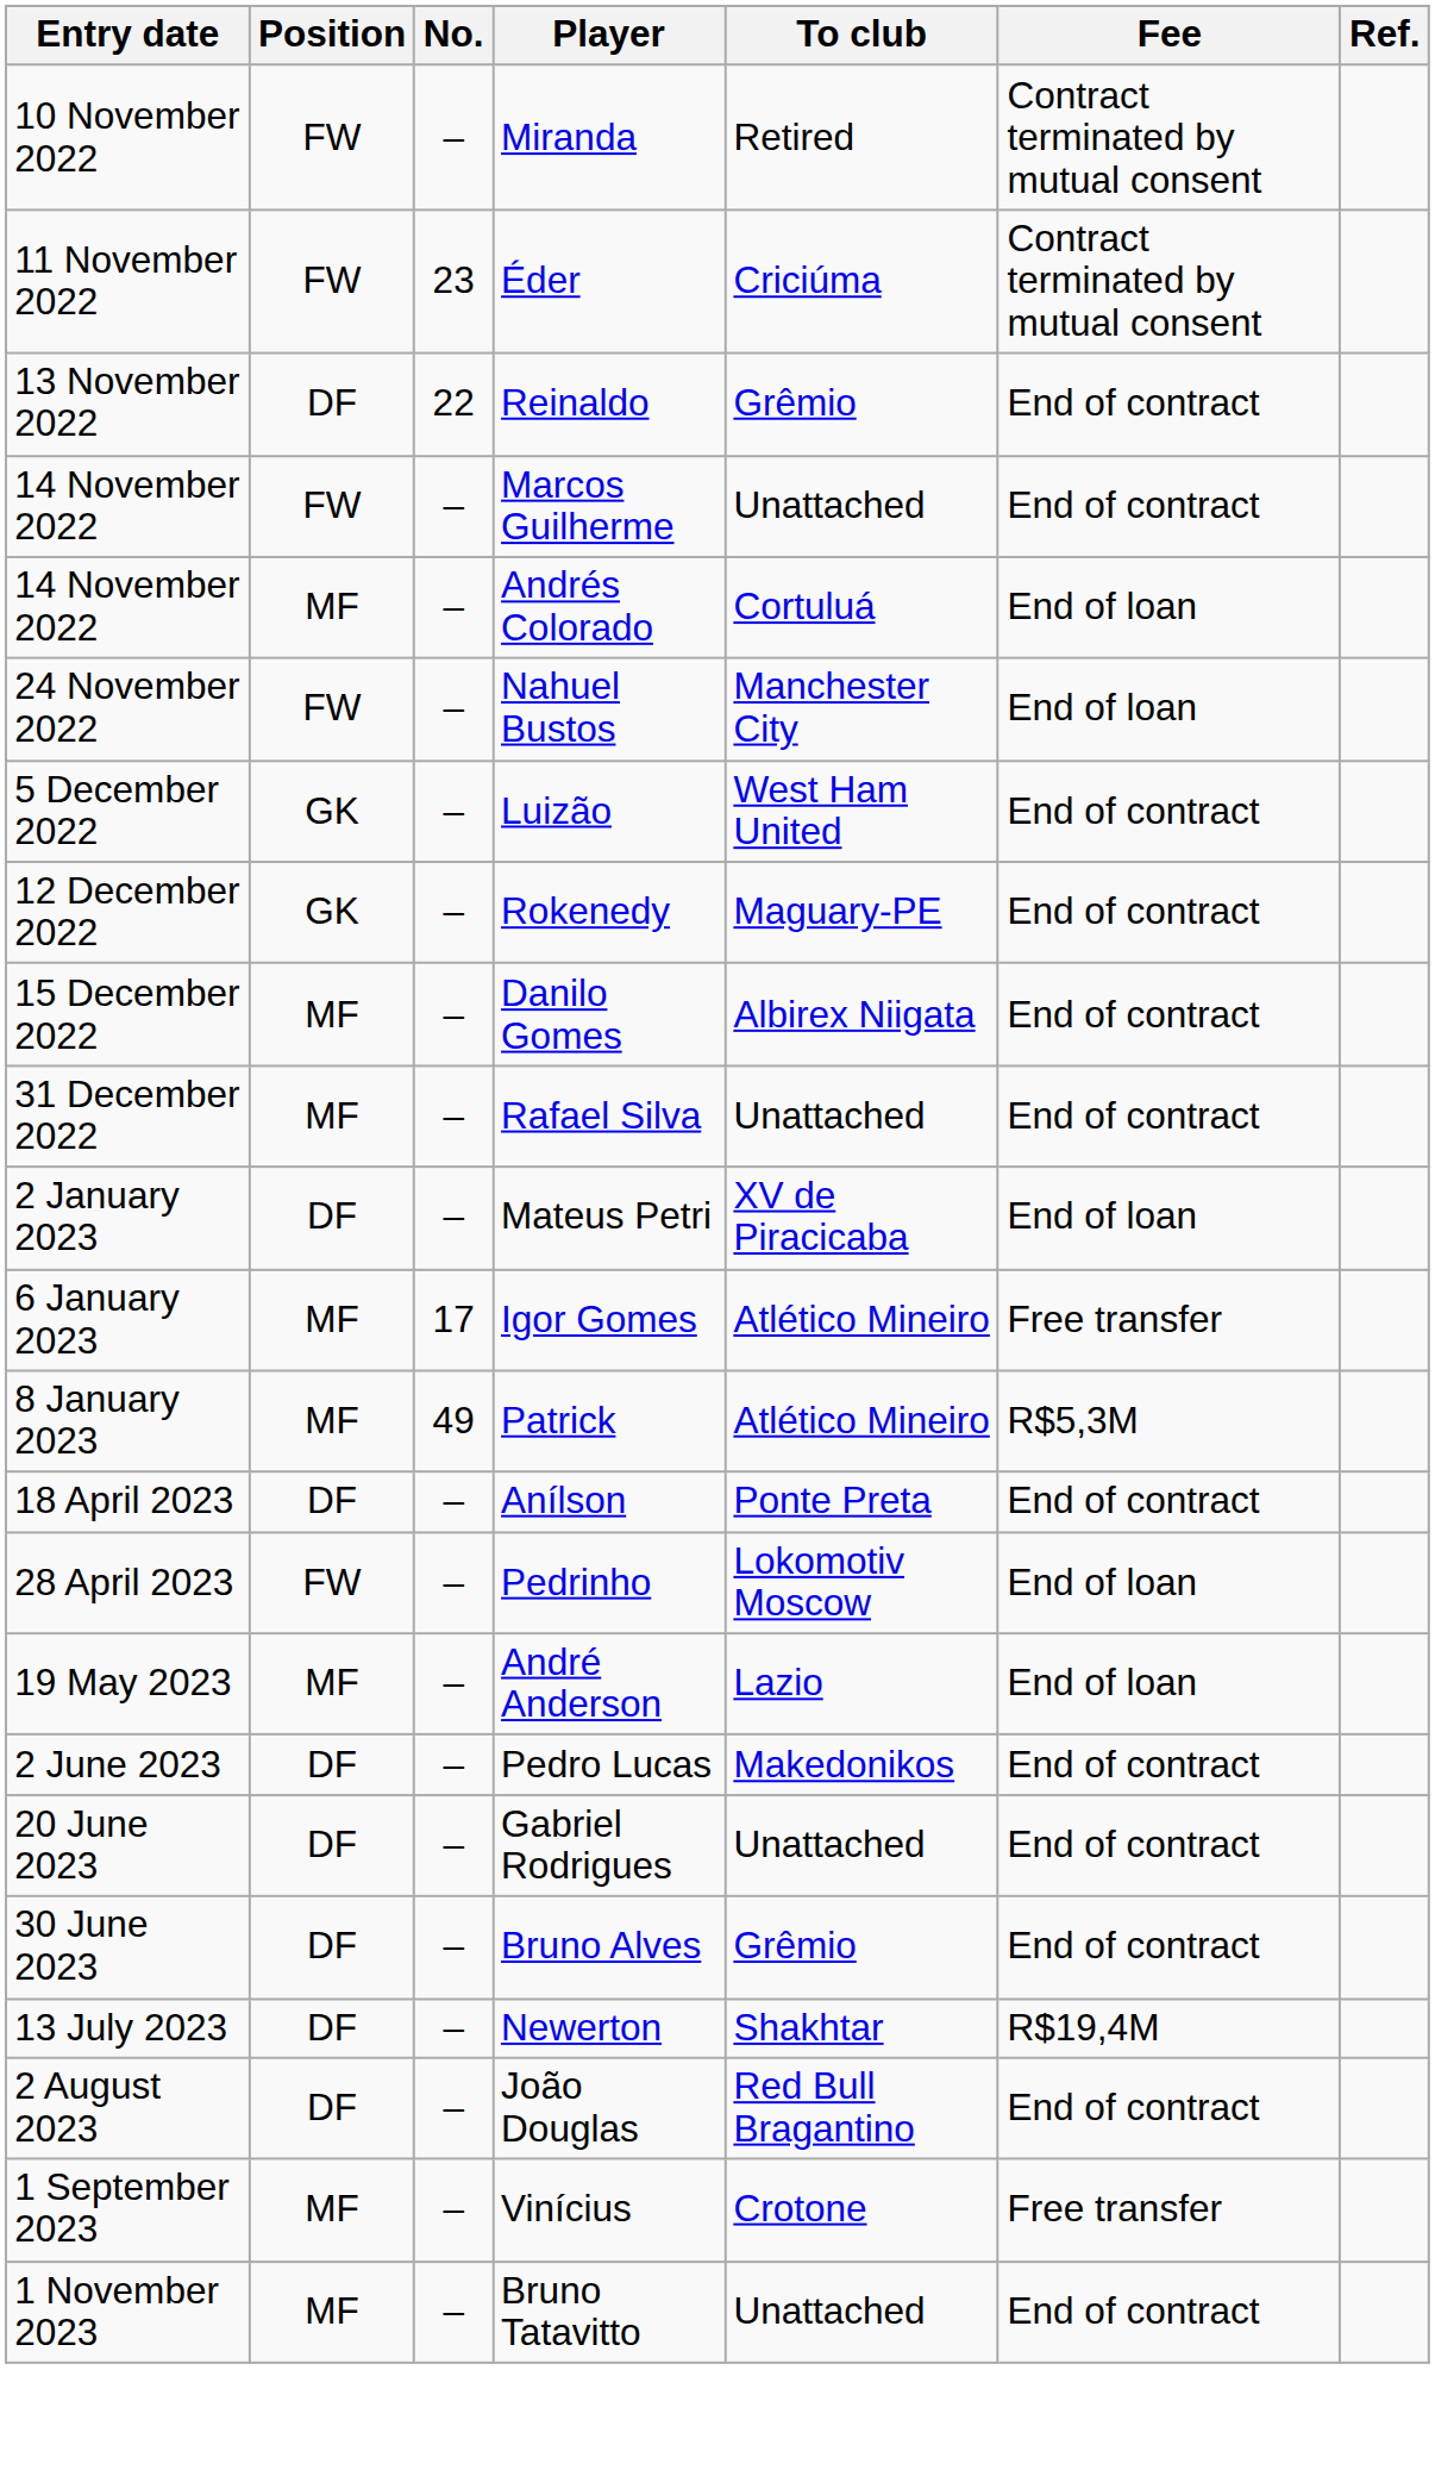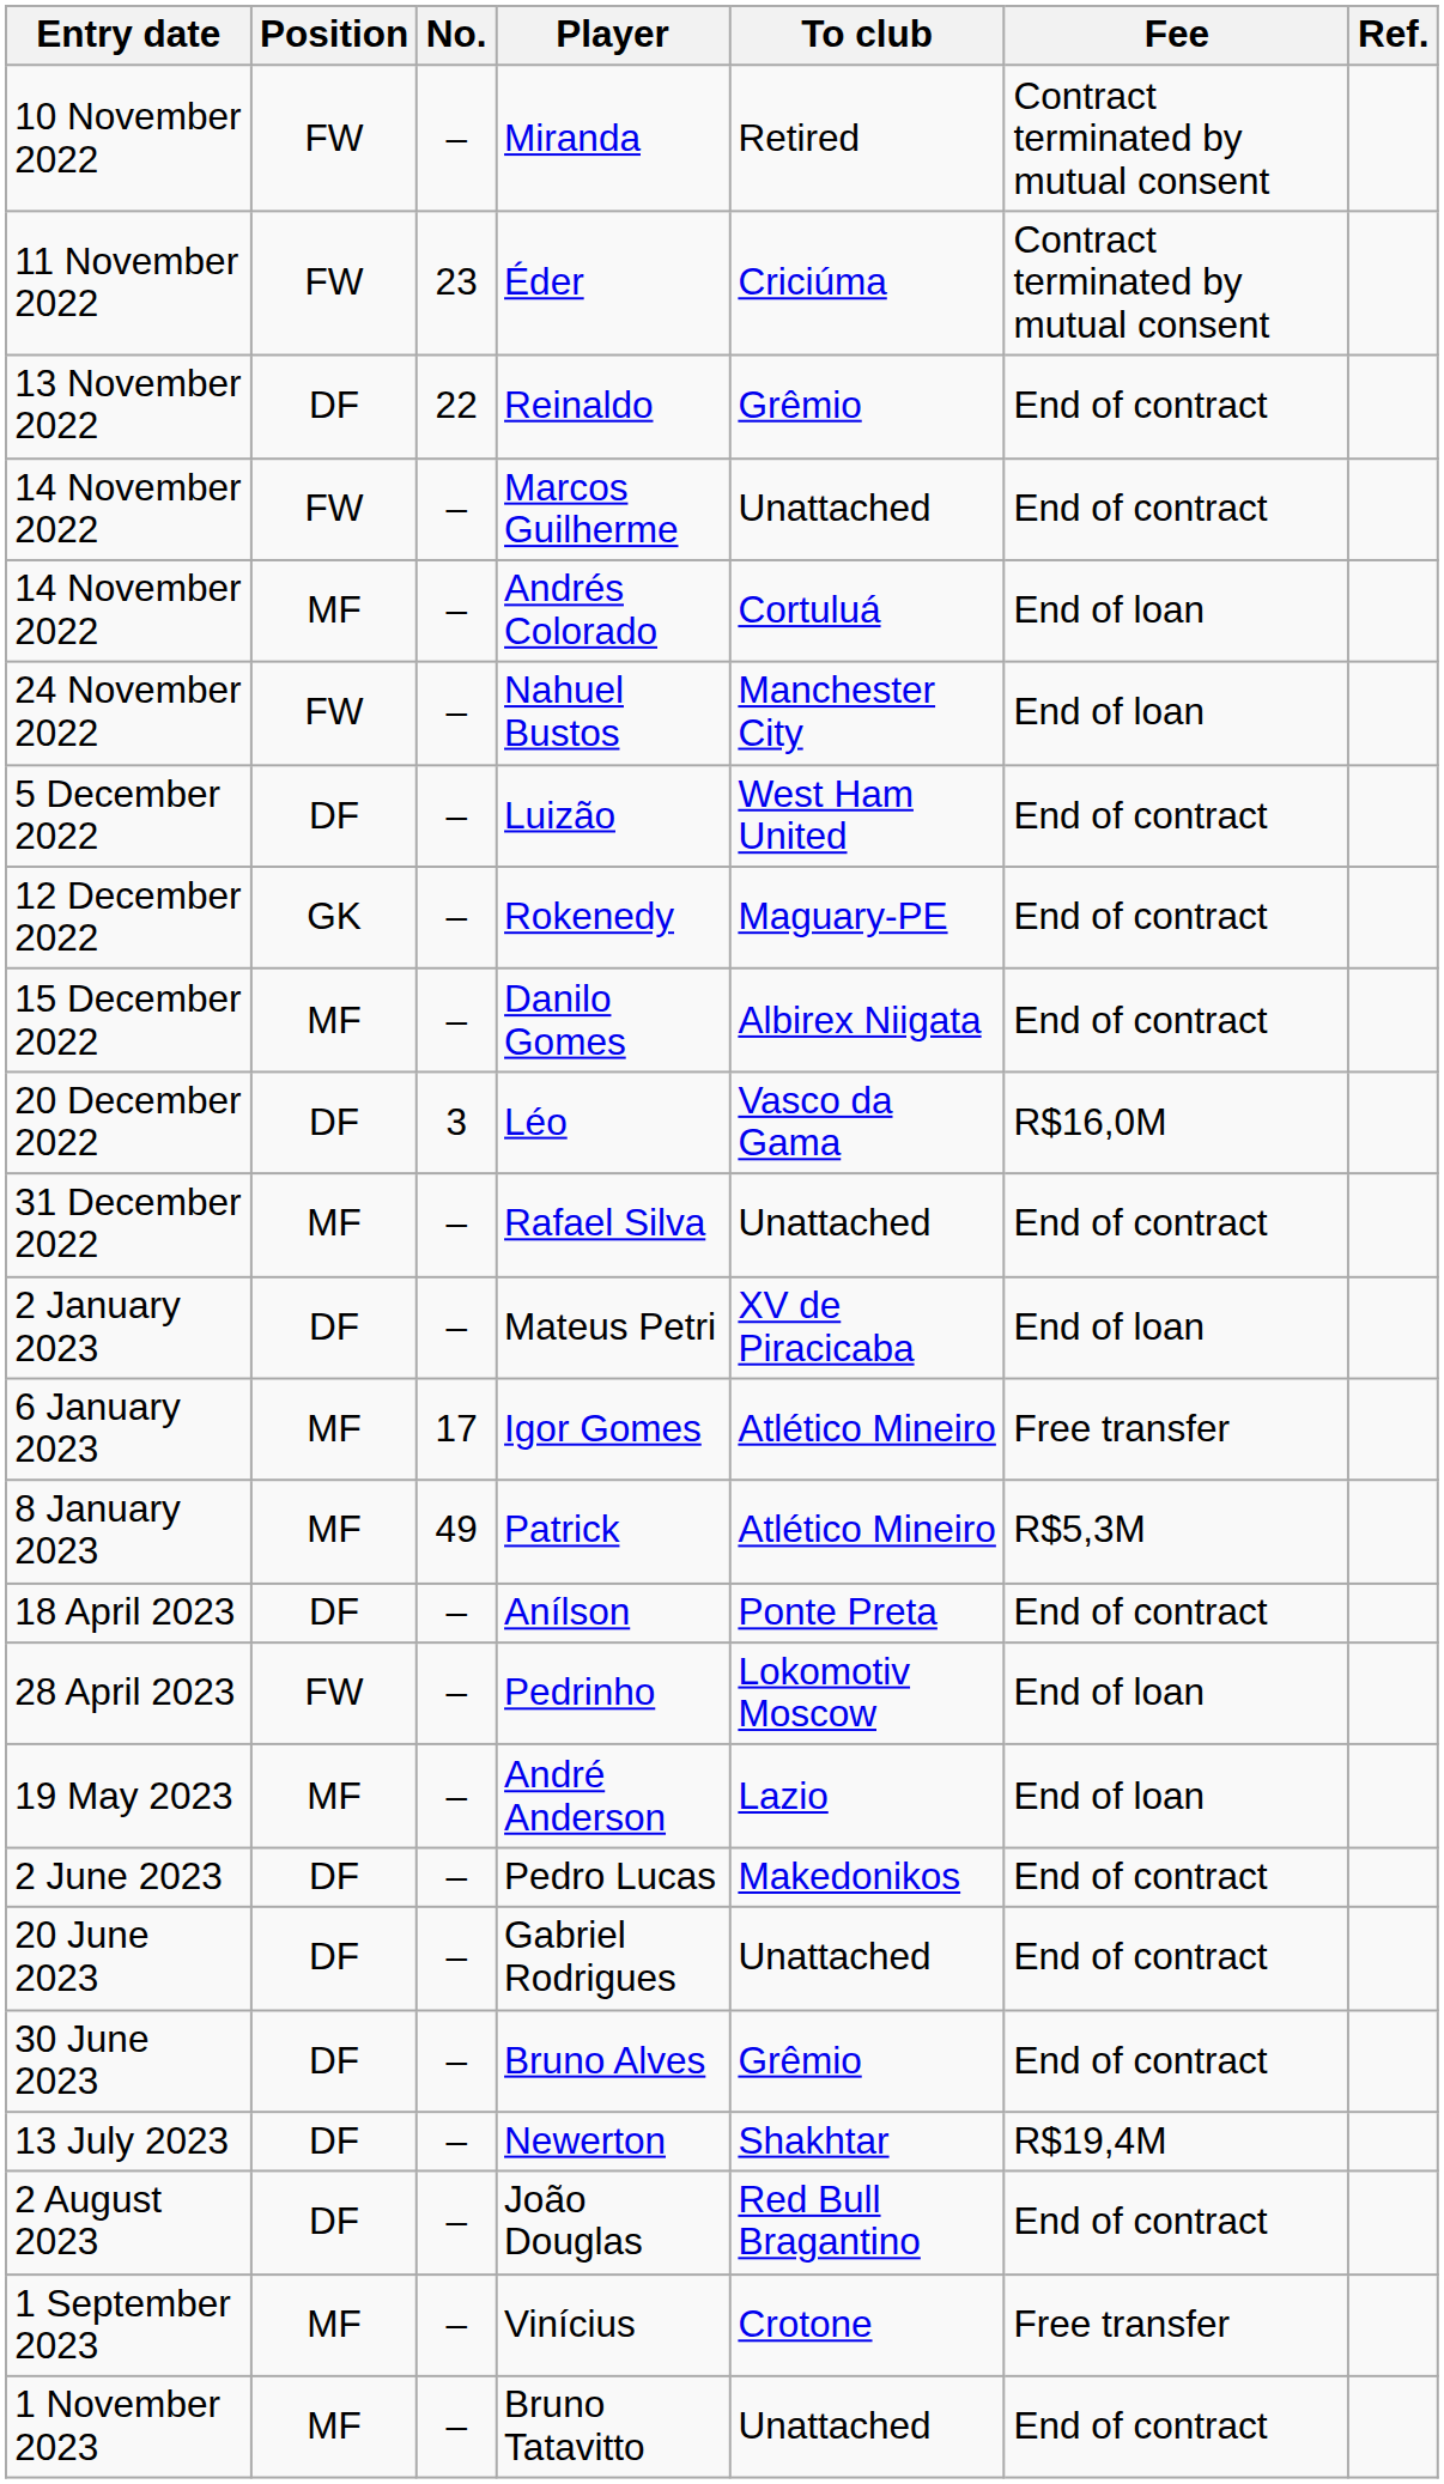 <table class="wikitable sortable">
 <tr>
 <th><strong>Entry date</strong></th>
 <th><strong>Position</strong></th>
 <th><strong>No.</strong></th>
 <th><strong>Player</strong></th>
 <th><strong>To club</strong></th>
 <th><strong>Fee</strong></th>
 <th><strong>Ref.</strong></th>
 </tr>
 <tr>
 <td>10 November 2022</td>
 <td style="text-align:center;">FW</td>
 <td style="text-align:center;">–</td>
 <td style="text-align:left;"> <a href='#'>Miranda</a></td>
 <td style="text-align:left;">Retired</td>
 <td>Contract terminated by mutual consent</td>
 <td></td>
 </tr>
 <tr>
 <td>11 November 2022</td>
 <td style="text-align:center;">FW</td>
 <td style="text-align:center;">23</td>
 <td style="text-align:left;"> <a href='#'>Éder</a></td>
 <td style="text-align:left;"> <a href='#'>Criciúma</a></td>
 <td>Contract terminated by mutual consent</td>
 <td></td>
 </tr>
 <tr>
 <td>13 November 2022</td>
 <td style="text-align:center;">DF</td>
 <td style="text-align:center;">22</td>
 <td style="text-align:left;"> <a href='#'>Reinaldo</a></td>
 <td style="text-align:left;"> <a href='#'>Grêmio</a></td>
 <td>End of contract</td>
 <td></td>
 </tr>
 <tr>
 <td>14 November 2022</td>
 <td style="text-align:center;">FW</td>
 <td style="text-align:center;">–</td>
 <td style="text-align:left;"> <a href='#'>Marcos Guilherme</a></td>
 <td style="text-align:left;">Unattached</td>
 <td>End of contract</td>
 <td></td>
 </tr>
 <tr>
 <td>14 November 2022</td>
 <td style="text-align:center;">MF</td>
 <td style="text-align:center;">–</td>
 <td style="text-align:left;"> <a href='#'>Andrés Colorado</a></td>
 <td style="text-align:left;"> <a href='#'>Cortuluá</a></td>
 <td>End of loan</td>
 <td></td>
 </tr>
 <tr>
 <td>24 November 2022</td>
 <td style="text-align:center;">FW</td>
 <td style="text-align:center;">–</td>
 <td style="text-align:left;"> <a href='#'>Nahuel Bustos</a></td>
 <td style="text-align:left;"> <a href='#'>Manchester City</a></td>
 <td>End of loan</td>
 <td></td>
 </tr>
 <tr>
 <td>5 December 2022</td>
-<td style="text-align:center;">GK</td>
+<td style="text-align:center;">DF</td>
 <td style="text-align:center;">–</td>
 <td style="text-align:left;"> <a href='#'>Luizão</a></td>
 <td style="text-align:left;"> <a href='#'>West Ham United</a></td>
 <td>End of contract</td>
 <td></td>
 </tr>
 <tr>
 <td>12 December 2022</td>
 <td style="text-align:center;">GK</td>
 <td style="text-align:center;">–</td>
 <td style="text-align:left;"> <a href='#'>Rokenedy</a></td>
 <td style="text-align:left;"> <a href='#'>Maguary-PE</a></td>
 <td>End of contract</td>
 <td></td>
 </tr>
 <tr>
 <td>15 December 2022</td>
 <td style="text-align:center;">MF</td>
 <td style="text-align:center;">–</td>
 <td style="text-align:left;"> <a href='#'>Danilo Gomes</a></td>
 <td style="text-align:left;"> <a href='#'>Albirex Niigata</a></td>
 <td>End of contract</td>
+<td></td>
+</tr>
+<tr>
+<td>20 December 2022</td>
+<td style="text-align:center;">DF</td>
+<td style="text-align:center;">3</td>
+<td style="text-align:left;"> <a href='#'>Léo</a></td>
+<td style="text-align:left;"> <a href='#'>Vasco da Gama</a></td>
+<td>R$16,0M</td>
 <td></td>
 </tr>
 <tr>
 <td>31 December 2022</td>
 <td style="text-align:center;">MF</td>
 <td style="text-align:center;">–</td>
 <td style="text-align:left;"> <a href='#'>Rafael Silva</a></td>
 <td style="text-align:left;">Unattached</td>
 <td>End of contract</td>
 <td></td>
 </tr>
 <tr>
 <td>2 January 2023</td>
 <td style="text-align:center;">DF</td>
 <td style="text-align:center;">–</td>
 <td style="text-align:left;"> Mateus Petri</td>
 <td style="text-align:left;"> <a href='#'>XV de Piracicaba</a></td>
 <td>End of loan</td>
 <td></td>
 </tr>
 <tr>
 <td>6 January 2023</td>
 <td style="text-align:center;">MF</td>
 <td style="text-align:center;">17</td>
 <td style="text-align:left;"> <a href='#'>Igor Gomes</a></td>
 <td style="text-align:left;"> <a href='#'>Atlético Mineiro</a></td>
 <td> Free transfer</td>
 <td></td>
 </tr>
 <tr>
 <td>8 January 2023</td>
 <td style="text-align:center;">MF</td>
 <td style="text-align:center;">49</td>
 <td style="text-align:left;"> <a href='#'>Patrick</a></td>
 <td style="text-align:left;"> <a href='#'>Atlético Mineiro</a></td>
 <td> R$5,3M</td>
 <td></td>
 </tr>
 <tr>
 <td>18 April 2023</td>
 <td style="text-align:center;">DF</td>
 <td style="text-align:center;">–</td>
 <td style="text-align:left;"> <a href='#'>Anílson</a></td>
 <td style="text-align:left;"> <a href='#'>Ponte Preta</a></td>
 <td>End of contract</td>
 <td></td>
 </tr>
 <tr>
 <td>28 April 2023</td>
 <td style="text-align:center;">FW</td>
 <td style="text-align:center;">–</td>
 <td style="text-align:left;"> <a href='#'>Pedrinho</a></td>
 <td style="text-align:left;"> <a href='#'>Lokomotiv Moscow</a></td>
 <td>End of loan</td>
 <td></td>
 </tr>
 <tr>
 <td>19 May 2023</td>
 <td style="text-align:center;">MF</td>
 <td style="text-align:center;">–</td>
 <td style="text-align:left;"> <a href='#'>André Anderson</a></td>
 <td style="text-align:left;"> <a href='#'>Lazio</a></td>
 <td>End of loan</td>
 <td></td>
 </tr>
 <tr>
 <td>2 June 2023</td>
 <td style="text-align:center;">DF</td>
 <td style="text-align:center;">–</td>
 <td style="text-align:left;"> Pedro Lucas</td>
 <td style="text-align:left;"> <a href='#'>Makedonikos</a></td>
 <td>End of contract</td>
 <td></td>
 </tr>
 <tr>
 <td>20 June 2023</td>
 <td style="text-align:center;">DF</td>
 <td style="text-align:center;">–</td>
 <td style="text-align:left;"> Gabriel Rodrigues</td>
 <td style="text-align:left;">Unattached</td>
 <td>End of contract</td>
 <td></td>
 </tr>
 <tr>
 <td>30 June 2023</td>
 <td style="text-align:center;">DF</td>
 <td style="text-align:center;">–</td>
 <td style="text-align:left;"> <a href='#'>Bruno Alves</a></td>
 <td style="text-align:left;"> <a href='#'>Grêmio</a></td>
 <td>End of contract</td>
 <td></td>
 </tr>
 <tr>
 <td>13 July 2023</td>
 <td style="text-align:center;">DF</td>
 <td style="text-align:center;">–</td>
 <td style="text-align:left;"> <a href='#'>Newerton</a></td>
 <td style="text-align:left;"> <a href='#'>Shakhtar</a></td>
 <td> R$19,4M</td>
 <td></td>
 </tr>
 <tr>
 <td>2 August 2023</td>
 <td style="text-align:center;">DF</td>
 <td style="text-align:center;">–</td>
 <td style="text-align:left;"> João Douglas</td>
 <td style="text-align:left;"> <a href='#'>Red Bull Bragantino</a></td>
 <td>End of contract</td>
 <td></td>
 </tr>
 <tr>
 <td>1 September 2023</td>
 <td style="text-align:center;">MF</td>
 <td style="text-align:center;">–</td>
 <td style="text-align:left;"> Vinícius</td>
 <td style="text-align:left;"> <a href='#'>Crotone</a></td>
 <td> Free transfer</td>
 <td></td>
 </tr>
 <tr>
 <td>1 November 2023</td>
 <td style="text-align:center;">MF</td>
 <td style="text-align:center;">–</td>
 <td style="text-align:left;"> Bruno Tatavitto</td>
 <td style="text-align:left;">Unattached</td>
 <td>End of contract</td>
 <td></td>
 </tr>
 </table>
